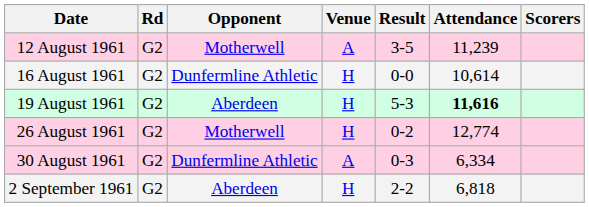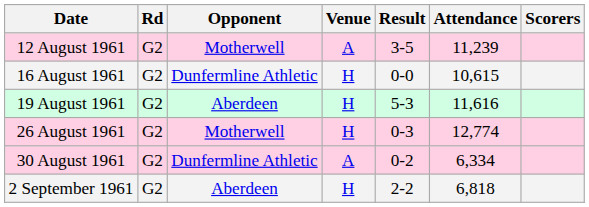 <table class="wikitable sortable" style="font-size:95%; text-align:center">
 <tr>
 <th>Date</th>
 <th>Rd</th>
 <th>Opponent</th>
 <th>Venue</th>
 <th>Result</th>
 <th>Attendance</th>
 <th>Scorers</th>
 </tr>
 <tr bgcolor = "#ffd0e3">
 <td>12 August 1961</td>
 <td>G2</td>
 <td><a href='#'>Motherwell</a></td>
 <td><a href='#'>A</a></td>
 <td>3-5</td>
 <td>11,239</td>
 <td></td>
 </tr>
 <tr bgcolor = "#f3f3f3">
 <td>16 August 1961</td>
 <td>G2</td>
 <td><a href='#'>Dunfermline Athletic</a></td>
 <td><a href='#'>H</a></td>
 <td>0-0</td>
-<td>10,614</td>
+<td>10,615</td>
 <td></td>
 </tr>
 <tr bgcolor = "#d0ffe3">
 <td>19 August 1961</td>
 <td>G2</td>
 <td><a href='#'>Aberdeen</a></td>
 <td><a href='#'>H</a></td>
 <td>5-3</td>
-<td><strong>11,616</strong></td>
+<td>11,616</td>
 <td></td>
 </tr>
 <tr bgcolor = "#ffd0e3">
 <td>26 August 1961</td>
 <td>G2</td>
 <td><a href='#'>Motherwell</a></td>
 <td><a href='#'>H</a></td>
-<td>0-2</td>
+<td>0-3</td>
 <td>12,774</td>
 <td></td>
 </tr>
 <tr bgcolor = "#ffd0e3">
 <td>30 August 1961</td>
 <td>G2</td>
 <td><a href='#'>Dunfermline Athletic</a></td>
 <td><a href='#'>A</a></td>
-<td>0-3</td>
+<td>0-2</td>
 <td>6,334</td>
 <td></td>
 </tr>
 <tr bgcolor = "#f3f3f3">
 <td>2 September 1961</td>
 <td>G2</td>
 <td><a href='#'>Aberdeen</a></td>
 <td><a href='#'>H</a></td>
 <td>2-2</td>
 <td>6,818</td>
 <td></td>
 </tr>
 </table>
